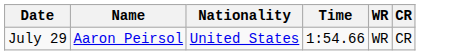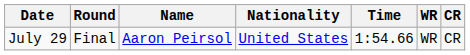 <table class="wikitable" style="text-align:center">
 <tr>
 <th>Date</th>
+<th>Round</th>
 <th>Name</th>
 <th>Nationality</th>
 <th>Time</th>
 <th>WR</th>
 <th>CR</th>
 </tr>
 <tr>
 <td>July 29</td>
+<td>Final</td>
 <td align="left"><a href='#'>Aaron Peirsol</a></td>
 <td align="left"> <a href='#'>United States</a></td>
 <td>1:54.66</td>
 <td>WR</td>
 <td>CR</td>
 </tr>
 </table>
